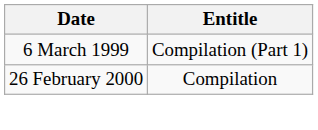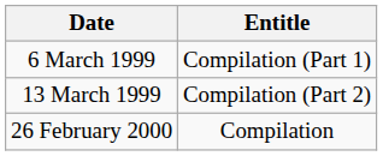 <table class="wikitable" style="text-align:center;">
 <tr>
 <th>Date</th>
 <th>Entitle</th>
 </tr>
 <tr>
 <td>6 March 1999</td>
 <td>Compilation (Part 1)</td>
 </tr>
 <tr>
+<td>13 March 1999</td>
+<td>Compilation (Part 2)</td>
+</tr>
+<tr>
 <td>26 February 2000</td>
 <td>Compilation</td>
 </tr>
 </table>
